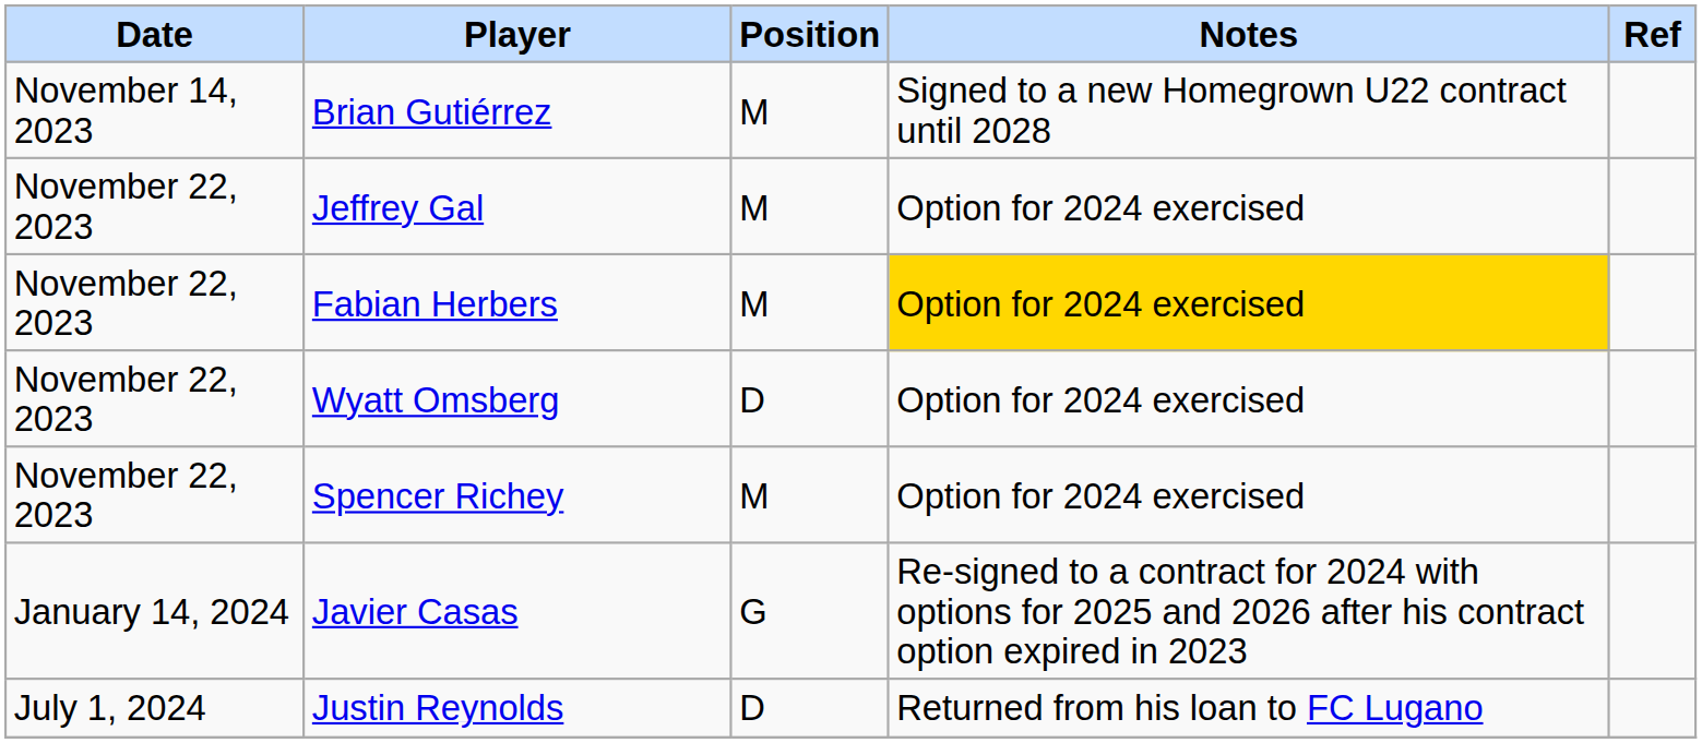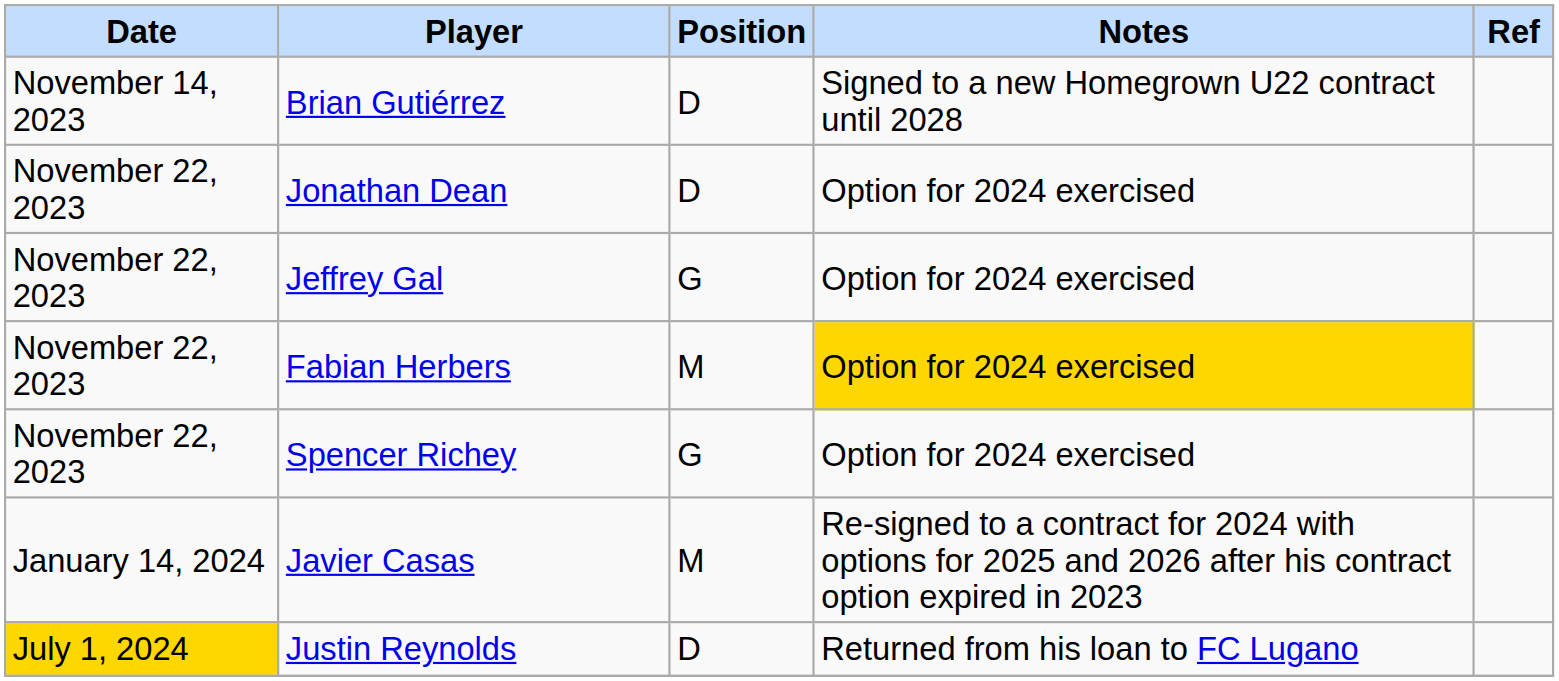 <table class="wikitable" style="text-align:left; font-size:95%;">
 <tr>
 <th style="background:#c2ddff; width:120px;">Date</th>
 <th style="background:#c2ddff; width:175px;">Player</th>
 <th style="background:#c2ddff; width:50px;">Position</th>
 <th style="background:#c2ddff; width:300px;">Notes</th>
 <th style="background:#c2ddff; width:30px;">Ref</th>
 </tr>
 <tr>
 <td>November 14, 2023</td>
 <td> <a href='#'>Brian Gutiérrez</a></td>
-<td>M</td>
+<td>D</td>
 <td>Signed to a new Homegrown U22 contract until 2028</td>
 <td></td>
 </tr>
 <tr>
 <td>November 22, 2023</td>
+<td> <a href='#'>Jonathan Dean</a></td>
+<td>D</td>
+<td>Option for 2024 exercised</td>
+<td></td>
+</tr>
+<tr>
+<td>November 22, 2023</td>
 <td> <a href='#'>Jeffrey Gal</a></td>
-<td>M</td>
+<td>G</td>
 <td>Option for 2024 exercised</td>
 <td></td>
 </tr>
 <tr>
 <td>November 22, 2023</td>
 <td> <a href='#'>Fabian Herbers</a></td>
 <td>M</td>
 <td style="background: gold;">Option for 2024 exercised</td>
 <td></td>
 </tr>
 <tr>
 <td>November 22, 2023</td>
-<td> <a href='#'>Wyatt Omsberg</a></td>
-<td>D</td>
-<td>Option for 2024 exercised</td>
-<td></td>
-</tr>
-<tr>
-<td>November 22, 2023</td>
 <td> <a href='#'>Spencer Richey</a></td>
-<td>M</td>
+<td>G</td>
 <td>Option for 2024 exercised</td>
 <td></td>
 </tr>
 <tr>
 <td>January 14, 2024</td>
 <td> <a href='#'>Javier Casas</a></td>
-<td>G</td>
+<td>M</td>
 <td>Re-signed to a contract for 2024 with options for 2025 and 2026 after his contract option expired in 2023</td>
 <td></td>
 </tr>
 <tr>
-<td>July 1, 2024</td>
+<td style="background: gold;">July 1, 2024</td>
 <td> <a href='#'>Justin Reynolds</a></td>
 <td>D</td>
 <td>Returned from his loan to <a href='#'>FC Lugano</a></td>
 <td></td>
 </tr>
 <tr>
 </tr>
 </table>
